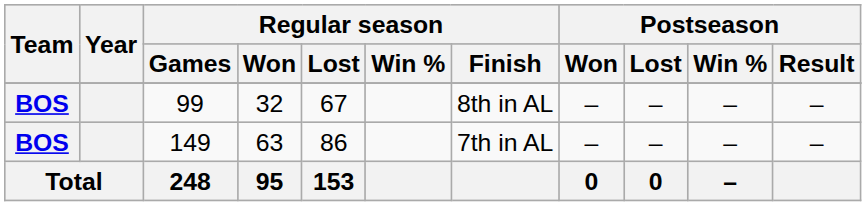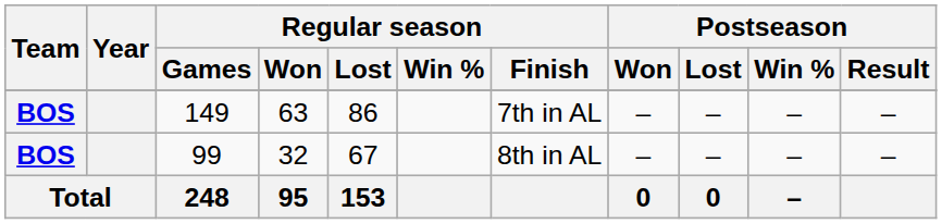 <table class="wikitable" style="font-size: 95%; text-align:center;">
 <tr>
 <th rowspan="2">Team</th>
 <th rowspan="2">Year</th>
 <th colspan="5">Regular season</th>
 <th colspan="4">Postseason</th>
 </tr>
 <tr>
 <th>Games</th>
 <th>Won</th>
 <th>Lost</th>
 <th>Win %</th>
 <th>Finish</th>
 <th>Won</th>
 <th>Lost</th>
 <th>Win %</th>
 <th>Result</th>
 </tr>
 <tr>
 </tr>
 <tr>
 <th><a href='#'>BOS</a></th>
 <th></th>
-<td>99</td>
-<td>32</td>
-<td>67</td>
+<td>149</td>
+<td>63</td>
+<td>86</td>
 <td></td>
-<td>8th in AL</td>
+<td>7th in AL</td>
 <td>–</td>
 <td>–</td>
 <td>–</td>
 <td>–</td>
 </tr>
 <tr>
 <th><a href='#'>BOS</a></th>
 <th></th>
-<td>149</td>
-<td>63</td>
-<td>86</td>
+<td>99</td>
+<td>32</td>
+<td>67</td>
 <td></td>
-<td>7th in AL</td>
+<td>8th in AL</td>
 <td>–</td>
 <td>–</td>
 <td>–</td>
 <td>–</td>
 </tr>
 <tr>
 <th colspan="2">Total</th>
 <th>248</th>
 <th>95</th>
 <th>153</th>
 <th></th>
 <th></th>
 <th>0</th>
 <th>0</th>
 <th>–</th>
 <th></th>
 </tr>
 </table>
